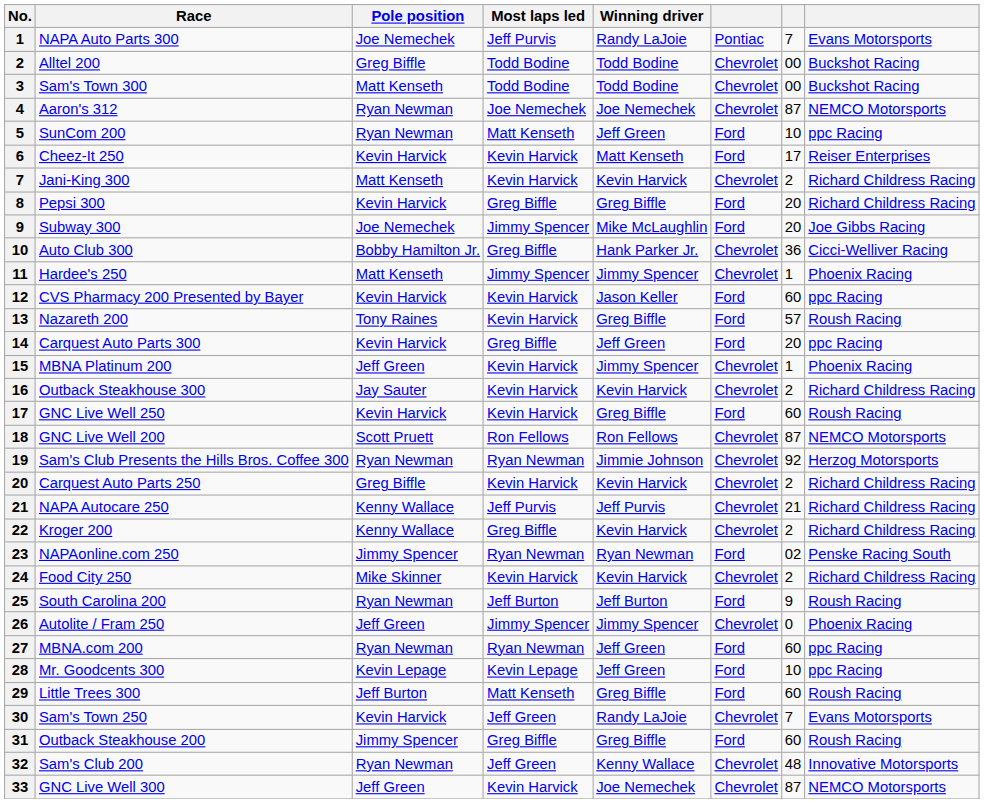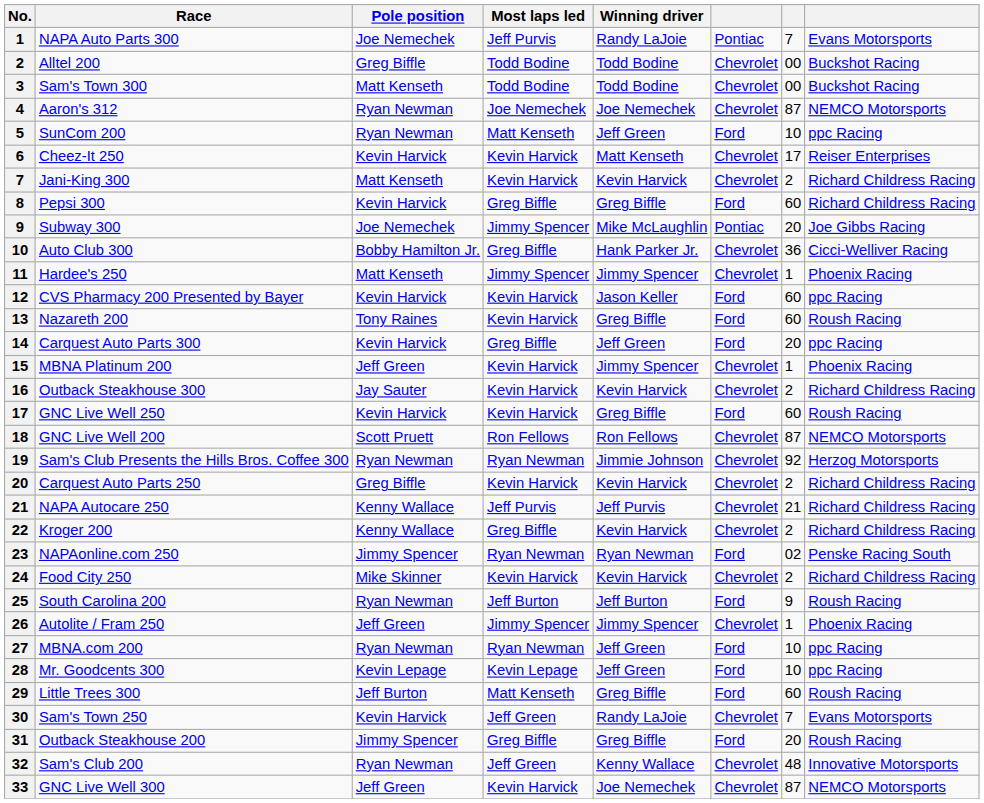 <table class="wikitable" style="font-size:85%">
 <tr>
 <th>No.</th>
 <th>Race</th>
 <th><a href='#'>Pole position</a></th>
 <th>Most laps led</th>
 <th>Winning driver</th>
 <th></th>
 <th></th>
 <th></th>
 </tr>
 <tr>
 <th>1</th>
 <td><a href='#'>NAPA Auto Parts 300</a></td>
 <td><a href='#'>Joe Nemechek</a></td>
 <td><a href='#'>Jeff Purvis</a></td>
 <td><a href='#'>Randy LaJoie</a></td>
 <td><a href='#'>Pontiac</a></td>
 <td>7</td>
 <td><a href='#'>Evans Motorsports</a></td>
 </tr>
 <tr>
 <th>2</th>
 <td><a href='#'>Alltel 200</a></td>
 <td><a href='#'>Greg Biffle</a></td>
 <td><a href='#'>Todd Bodine</a></td>
 <td><a href='#'>Todd Bodine</a></td>
 <td><a href='#'>Chevrolet</a></td>
 <td>00</td>
 <td><a href='#'>Buckshot Racing</a></td>
 </tr>
 <tr>
 <th>3</th>
 <td><a href='#'>Sam's Town 300</a></td>
 <td><a href='#'>Matt Kenseth</a></td>
 <td><a href='#'>Todd Bodine</a></td>
 <td><a href='#'>Todd Bodine</a></td>
 <td><a href='#'>Chevrolet</a></td>
 <td>00</td>
 <td><a href='#'>Buckshot Racing</a></td>
 </tr>
 <tr>
 <th>4</th>
 <td><a href='#'>Aaron's 312</a></td>
 <td><a href='#'>Ryan Newman</a></td>
 <td><a href='#'>Joe Nemechek</a></td>
 <td><a href='#'>Joe Nemechek</a></td>
 <td><a href='#'>Chevrolet</a></td>
 <td>87</td>
 <td><a href='#'>NEMCO Motorsports</a></td>
 </tr>
 <tr>
 <th>5</th>
 <td><a href='#'>SunCom 200</a></td>
 <td><a href='#'>Ryan Newman</a></td>
 <td><a href='#'>Matt Kenseth</a></td>
 <td><a href='#'>Jeff Green</a></td>
 <td><a href='#'>Ford</a></td>
 <td>10</td>
 <td><a href='#'>ppc Racing</a></td>
 </tr>
 <tr>
 <th>6</th>
 <td><a href='#'>Cheez-It 250</a></td>
 <td><a href='#'>Kevin Harvick</a></td>
 <td><a href='#'>Kevin Harvick</a></td>
 <td><a href='#'>Matt Kenseth</a></td>
-<td><a href='#'>Ford</a></td>
+<td><a href='#'>Chevrolet</a></td>
 <td>17</td>
 <td><a href='#'>Reiser Enterprises</a></td>
 </tr>
 <tr>
 <th>7</th>
 <td><a href='#'>Jani-King 300</a></td>
 <td><a href='#'>Matt Kenseth</a></td>
 <td><a href='#'>Kevin Harvick</a></td>
 <td><a href='#'>Kevin Harvick</a></td>
 <td><a href='#'>Chevrolet</a></td>
 <td>2</td>
 <td><a href='#'>Richard Childress Racing</a></td>
 </tr>
 <tr>
 <th>8</th>
 <td><a href='#'>Pepsi 300</a></td>
 <td><a href='#'>Kevin Harvick</a></td>
 <td><a href='#'>Greg Biffle</a></td>
 <td><a href='#'>Greg Biffle</a></td>
 <td><a href='#'>Ford</a></td>
-<td>20</td>
+<td>60</td>
 <td><a href='#'>Richard Childress Racing</a></td>
 </tr>
 <tr>
 <th>9</th>
 <td><a href='#'>Subway 300</a></td>
 <td><a href='#'>Joe Nemechek</a></td>
 <td><a href='#'>Jimmy Spencer</a></td>
 <td><a href='#'>Mike McLaughlin</a></td>
-<td><a href='#'>Ford</a></td>
+<td><a href='#'>Pontiac</a></td>
 <td>20</td>
 <td><a href='#'>Joe Gibbs Racing</a></td>
 </tr>
 <tr>
 <th>10</th>
 <td><a href='#'>Auto Club 300</a></td>
 <td><a href='#'>Bobby Hamilton Jr.</a></td>
 <td><a href='#'>Greg Biffle</a></td>
 <td><a href='#'>Hank Parker Jr.</a></td>
 <td><a href='#'>Chevrolet</a></td>
 <td>36</td>
 <td><a href='#'>Cicci-Welliver Racing</a></td>
 </tr>
 <tr>
 <th>11</th>
 <td><a href='#'>Hardee's 250</a></td>
 <td><a href='#'>Matt Kenseth</a></td>
 <td><a href='#'>Jimmy Spencer</a></td>
 <td><a href='#'>Jimmy Spencer</a></td>
 <td><a href='#'>Chevrolet</a></td>
 <td>1</td>
 <td><a href='#'>Phoenix Racing</a></td>
 </tr>
 <tr>
 <th>12</th>
 <td><a href='#'>CVS Pharmacy 200 Presented by Bayer</a></td>
 <td><a href='#'>Kevin Harvick</a></td>
 <td><a href='#'>Kevin Harvick</a></td>
 <td><a href='#'>Jason Keller</a></td>
 <td><a href='#'>Ford</a></td>
 <td>60</td>
 <td><a href='#'>ppc Racing</a></td>
 </tr>
 <tr>
 <th>13</th>
 <td><a href='#'>Nazareth 200</a></td>
 <td><a href='#'>Tony Raines</a></td>
 <td><a href='#'>Kevin Harvick</a></td>
 <td><a href='#'>Greg Biffle</a></td>
 <td><a href='#'>Ford</a></td>
-<td>57</td>
+<td>60</td>
 <td><a href='#'>Roush Racing</a></td>
 </tr>
 <tr>
 <th>14</th>
 <td><a href='#'>Carquest Auto Parts 300</a></td>
 <td><a href='#'>Kevin Harvick</a></td>
 <td><a href='#'>Greg Biffle</a></td>
 <td><a href='#'>Jeff Green</a></td>
 <td><a href='#'>Ford</a></td>
 <td>20</td>
 <td><a href='#'>ppc Racing</a></td>
 </tr>
 <tr>
 <th>15</th>
 <td><a href='#'>MBNA Platinum 200</a></td>
 <td><a href='#'>Jeff Green</a></td>
 <td><a href='#'>Kevin Harvick</a></td>
 <td><a href='#'>Jimmy Spencer</a></td>
 <td><a href='#'>Chevrolet</a></td>
 <td>1</td>
 <td><a href='#'>Phoenix Racing</a></td>
 </tr>
 <tr>
 <th>16</th>
 <td><a href='#'>Outback Steakhouse 300</a></td>
 <td><a href='#'>Jay Sauter</a></td>
 <td><a href='#'>Kevin Harvick</a></td>
 <td><a href='#'>Kevin Harvick</a></td>
 <td><a href='#'>Chevrolet</a></td>
 <td>2</td>
 <td><a href='#'>Richard Childress Racing</a></td>
 </tr>
 <tr>
 <th>17</th>
 <td><a href='#'>GNC Live Well 250</a></td>
 <td><a href='#'>Kevin Harvick</a></td>
 <td><a href='#'>Kevin Harvick</a></td>
 <td><a href='#'>Greg Biffle</a></td>
 <td><a href='#'>Ford</a></td>
 <td>60</td>
 <td><a href='#'>Roush Racing</a></td>
 </tr>
 <tr>
 <th>18</th>
 <td><a href='#'>GNC Live Well 200</a></td>
 <td><a href='#'>Scott Pruett</a></td>
 <td><a href='#'>Ron Fellows</a></td>
 <td><a href='#'>Ron Fellows</a></td>
 <td><a href='#'>Chevrolet</a></td>
 <td>87</td>
 <td><a href='#'>NEMCO Motorsports</a></td>
 </tr>
 <tr>
 <th>19</th>
 <td><a href='#'>Sam's Club Presents the Hills Bros. Coffee 300</a></td>
 <td><a href='#'>Ryan Newman</a></td>
 <td><a href='#'>Ryan Newman</a></td>
 <td><a href='#'>Jimmie Johnson</a></td>
 <td><a href='#'>Chevrolet</a></td>
 <td>92</td>
 <td><a href='#'>Herzog Motorsports</a></td>
 </tr>
 <tr>
 <th>20</th>
 <td><a href='#'>Carquest Auto Parts 250</a></td>
 <td><a href='#'>Greg Biffle</a></td>
 <td><a href='#'>Kevin Harvick</a></td>
 <td><a href='#'>Kevin Harvick</a></td>
 <td><a href='#'>Chevrolet</a></td>
 <td>2</td>
 <td><a href='#'>Richard Childress Racing</a></td>
 </tr>
 <tr>
 <th>21</th>
 <td><a href='#'>NAPA Autocare 250</a></td>
 <td><a href='#'>Kenny Wallace</a></td>
 <td><a href='#'>Jeff Purvis</a></td>
 <td><a href='#'>Jeff Purvis</a></td>
 <td><a href='#'>Chevrolet</a></td>
 <td>21</td>
 <td><a href='#'>Richard Childress Racing</a></td>
 </tr>
 <tr>
 <th>22</th>
 <td><a href='#'>Kroger 200</a></td>
 <td><a href='#'>Kenny Wallace</a></td>
 <td><a href='#'>Greg Biffle</a></td>
 <td><a href='#'>Kevin Harvick</a></td>
 <td><a href='#'>Chevrolet</a></td>
 <td>2</td>
 <td><a href='#'>Richard Childress Racing</a></td>
 </tr>
 <tr>
 <th>23</th>
 <td><a href='#'>NAPAonline.com 250</a></td>
 <td><a href='#'>Jimmy Spencer</a></td>
 <td><a href='#'>Ryan Newman</a></td>
 <td><a href='#'>Ryan Newman</a></td>
 <td><a href='#'>Ford</a></td>
 <td>02</td>
 <td><a href='#'>Penske Racing South</a></td>
 </tr>
 <tr>
 <th>24</th>
 <td><a href='#'>Food City 250</a></td>
 <td><a href='#'>Mike Skinner</a></td>
 <td><a href='#'>Kevin Harvick</a></td>
 <td><a href='#'>Kevin Harvick</a></td>
 <td><a href='#'>Chevrolet</a></td>
 <td>2</td>
 <td><a href='#'>Richard Childress Racing</a></td>
 </tr>
 <tr>
 <th>25</th>
 <td><a href='#'>South Carolina 200</a></td>
 <td><a href='#'>Ryan Newman</a></td>
 <td><a href='#'>Jeff Burton</a></td>
 <td><a href='#'>Jeff Burton</a></td>
 <td><a href='#'>Ford</a></td>
 <td>9</td>
 <td><a href='#'>Roush Racing</a></td>
 </tr>
 <tr>
 <th>26</th>
 <td><a href='#'>Autolite / Fram 250</a></td>
 <td><a href='#'>Jeff Green</a></td>
 <td><a href='#'>Jimmy Spencer</a></td>
 <td><a href='#'>Jimmy Spencer</a></td>
 <td><a href='#'>Chevrolet</a></td>
-<td>0</td>
+<td>1</td>
 <td><a href='#'>Phoenix Racing</a></td>
 </tr>
 <tr>
 <th>27</th>
 <td><a href='#'>MBNA.com 200</a></td>
 <td><a href='#'>Ryan Newman</a></td>
 <td><a href='#'>Ryan Newman</a></td>
 <td><a href='#'>Jeff Green</a></td>
 <td><a href='#'>Ford</a></td>
-<td>60</td>
+<td>10</td>
 <td><a href='#'>ppc Racing</a></td>
 </tr>
 <tr>
 <th>28</th>
 <td><a href='#'>Mr. Goodcents 300</a></td>
 <td><a href='#'>Kevin Lepage</a></td>
 <td><a href='#'>Kevin Lepage</a></td>
 <td><a href='#'>Jeff Green</a></td>
 <td><a href='#'>Ford</a></td>
 <td>10</td>
 <td><a href='#'>ppc Racing</a></td>
 </tr>
 <tr>
 <th>29</th>
 <td><a href='#'>Little Trees 300</a></td>
 <td><a href='#'>Jeff Burton</a></td>
 <td><a href='#'>Matt Kenseth</a></td>
 <td><a href='#'>Greg Biffle</a></td>
 <td><a href='#'>Ford</a></td>
 <td>60</td>
 <td><a href='#'>Roush Racing</a></td>
 </tr>
 <tr>
 <th>30</th>
 <td><a href='#'>Sam's Town 250</a></td>
 <td><a href='#'>Kevin Harvick</a></td>
 <td><a href='#'>Jeff Green</a></td>
 <td><a href='#'>Randy LaJoie</a></td>
 <td><a href='#'>Chevrolet</a></td>
 <td>7</td>
 <td><a href='#'>Evans Motorsports</a></td>
 </tr>
 <tr>
 <th>31</th>
 <td><a href='#'>Outback Steakhouse 200</a></td>
 <td><a href='#'>Jimmy Spencer</a></td>
 <td><a href='#'>Greg Biffle</a></td>
 <td><a href='#'>Greg Biffle</a></td>
 <td><a href='#'>Ford</a></td>
-<td>60</td>
+<td>20</td>
 <td><a href='#'>Roush Racing</a></td>
 </tr>
 <tr>
 <th>32</th>
 <td><a href='#'>Sam's Club 200</a></td>
 <td><a href='#'>Ryan Newman</a></td>
 <td><a href='#'>Jeff Green</a></td>
 <td><a href='#'>Kenny Wallace</a></td>
 <td><a href='#'>Chevrolet</a></td>
 <td>48</td>
 <td><a href='#'>Innovative Motorsports</a></td>
 </tr>
 <tr>
 <th>33</th>
 <td><a href='#'>GNC Live Well 300</a></td>
 <td><a href='#'>Jeff Green</a></td>
 <td><a href='#'>Kevin Harvick</a></td>
 <td><a href='#'>Joe Nemechek</a></td>
 <td><a href='#'>Chevrolet</a></td>
 <td>87</td>
 <td><a href='#'>NEMCO Motorsports</a></td>
 </tr>
 <tr>
 </tr>
 </table>
